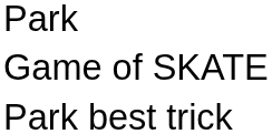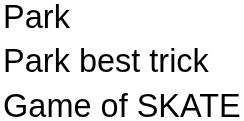 <table>
 <tr>
 <td>Park</td>
+<td></td>
+<td></td>
+<td></td>
+</tr>
+<tr>
+<td>Park best trick</td>
 <td></td>
 <td></td>
 <td></td>
 </tr>
 <tr>
 <td>Game of SKATE</td>
 <td></td>
 <td></td>
 <td></td>
 </tr>
-<tr>
-<td>Park best trick</td>
-<td></td>
-<td></td>
-<td></td>
-</tr>
 </table>
